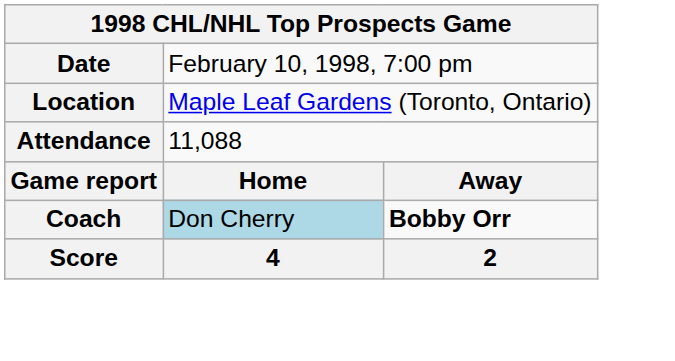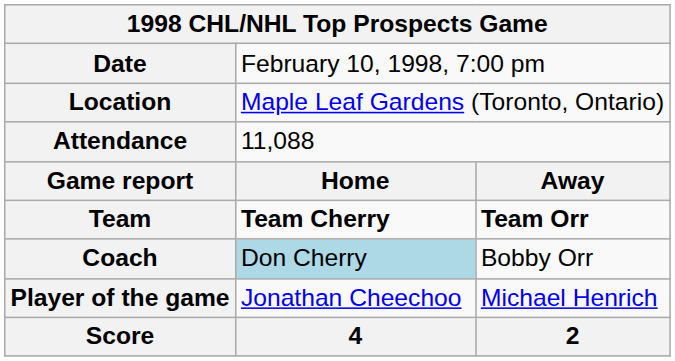 <table class="wikitable">
 <tr>
 <th colspan="3">1998 CHL/NHL Top Prospects Game</th>
 </tr>
 <tr>
 <th>Date</th>
 <td colspan="2">February 10, 1998, 7:00 pm</td>
 </tr>
 <tr>
 <th>Location</th>
 <td colspan="2"><a href='#'>Maple Leaf Gardens</a> (Toronto, Ontario)</td>
 </tr>
 <tr>
 <th>Attendance</th>
 <td colspan="2">11,088</td>
 </tr>
 <tr>
 <th>Game report</th>
 <th>Home</th>
 <th>Away</th>
 </tr>
 <tr>
+<th>Team</th>
+<td><strong>Team Cherry</strong></td>
+<td><strong>Team Orr</strong></td>
+</tr>
+<tr>
 <th>Coach</th>
 <td style="background: lightblue;">Don Cherry</td>
-<td><strong>Bobby Orr</strong></td>
+<td>Bobby Orr</td>
+</tr>
+<tr>
+<th>Player of the game</th>
+<td><a href='#'>Jonathan Cheechoo</a></td>
+<td><a href='#'>Michael Henrich</a></td>
 </tr>
 <tr>
 <th>Score</th>
 <th>4</th>
 <th>2</th>
 </tr>
 </table>
